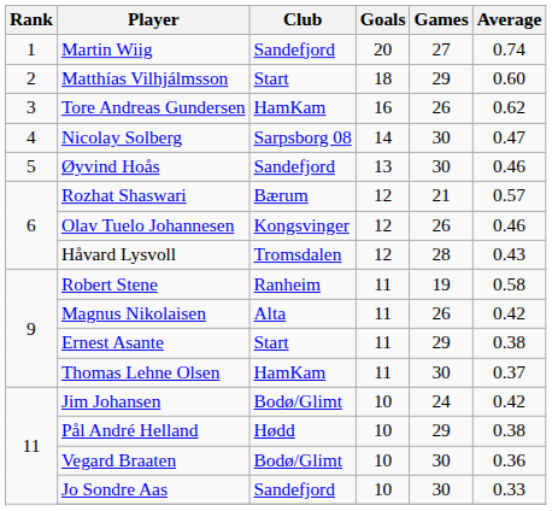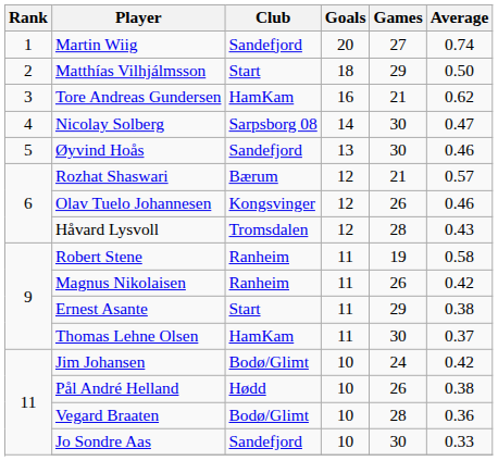 <table class="wikitable" style="text-align:center">
 <tr>
 <th>Rank</th>
 <th>Player</th>
 <th>Club</th>
 <th>Goals</th>
 <th>Games</th>
 <th>Average</th>
 </tr>
 <tr>
 <td>1</td>
 <td align="left"> <a href='#'>Martin Wiig</a></td>
 <td align="left"><a href='#'>Sandefjord</a></td>
 <td>20</td>
 <td>27</td>
 <td>0.74</td>
 </tr>
 <tr>
 <td>2</td>
 <td align="left"> <a href='#'>Matthías Vilhjálmsson</a></td>
 <td align="left"><a href='#'>Start</a></td>
 <td>18</td>
 <td>29</td>
-<td>0.60</td>
+<td>0.50</td>
 </tr>
 <tr>
 <td>3</td>
 <td align="left"> <a href='#'>Tore Andreas Gundersen</a></td>
 <td align="left"><a href='#'>HamKam</a></td>
 <td>16</td>
-<td>26</td>
+<td>21</td>
 <td>0.62</td>
 </tr>
 <tr>
 <td>4</td>
 <td align="left"> <a href='#'>Nicolay Solberg</a></td>
 <td align="left"><a href='#'>Sarpsborg 08</a></td>
 <td>14</td>
 <td>30</td>
 <td>0.47</td>
 </tr>
 <tr>
 <td>5</td>
 <td align="left"> <a href='#'>Øyvind Hoås</a></td>
 <td align="left"><a href='#'>Sandefjord</a></td>
 <td>13</td>
 <td>30</td>
 <td>0.46</td>
 </tr>
 <tr>
 <td rowspan="3">6</td>
 <td align="left"> <a href='#'>Rozhat Shaswari</a></td>
 <td align="left"><a href='#'>Bærum</a></td>
 <td>12</td>
 <td>21</td>
 <td>0.57</td>
 </tr>
 <tr>
 <td align="left"> <a href='#'>Olav Tuelo Johannesen</a></td>
 <td align="left"><a href='#'>Kongsvinger</a></td>
 <td>12</td>
 <td>26</td>
 <td>0.46</td>
 </tr>
 <tr>
 <td align="left"> Håvard Lysvoll</td>
 <td align="left"><a href='#'>Tromsdalen</a></td>
 <td>12</td>
 <td>28</td>
 <td>0.43</td>
 </tr>
 <tr>
 <td rowspan="4">9</td>
 <td align="left"> <a href='#'>Robert Stene</a></td>
 <td align="left"><a href='#'>Ranheim</a></td>
 <td>11</td>
 <td>19</td>
 <td>0.58</td>
 </tr>
 <tr>
 <td align="left"> <a href='#'>Magnus Nikolaisen</a></td>
-<td align="left"><a href='#'>Alta</a></td>
+<td align="left"><a href='#'>Ranheim</a></td>
 <td>11</td>
 <td>26</td>
 <td>0.42</td>
 </tr>
 <tr>
 <td align="left"> <a href='#'>Ernest Asante</a></td>
 <td align="left"><a href='#'>Start</a></td>
 <td>11</td>
 <td>29</td>
 <td>0.38</td>
 </tr>
 <tr>
 <td align="left"> <a href='#'>Thomas Lehne Olsen</a></td>
 <td align="left"><a href='#'>HamKam</a></td>
 <td>11</td>
 <td>30</td>
 <td>0.37</td>
 </tr>
 <tr>
 <td rowspan="5">11</td>
 <td align="left"> <a href='#'>Jim Johansen</a></td>
 <td align="left"><a href='#'>Bodø/Glimt</a></td>
 <td>10</td>
 <td>24</td>
 <td>0.42</td>
 </tr>
 <tr>
 <td align="left"> <a href='#'>Pål André Helland</a></td>
 <td align="left"><a href='#'>Hødd</a></td>
 <td>10</td>
-<td>29</td>
+<td>26</td>
 <td>0.38</td>
 </tr>
 <tr>
 <td align="left"> <a href='#'>Vegard Braaten</a></td>
 <td align="left"><a href='#'>Bodø/Glimt</a></td>
 <td>10</td>
-<td>30</td>
+<td>28</td>
 <td>0.36</td>
 </tr>
 <tr>
 <td align="left"> <a href='#'>Jo Sondre Aas</a></td>
 <td align="left"><a href='#'>Sandefjord</a></td>
 <td>10</td>
 <td>30</td>
 <td>0.33</td>
 </tr>
 <tr>
 </tr>
 </table>
